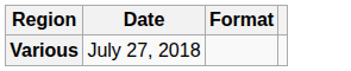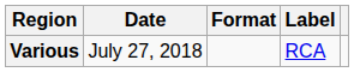 <table class="wikitable plainrowheaders">
 <tr>
 <th scope="col">Region</th>
 <th scope="col">Date</th>
 <th scope="col">Format</th>
+<th scope="col">Label</th>
 <th scope="col"></th>
 </tr>
 <tr>
 <th scope="row">Various</th>
 <td>July 27, 2018</td>
 <td></td>
+<td><a href='#'>RCA</a></td>
 <td></td>
 </tr>
 </table>
